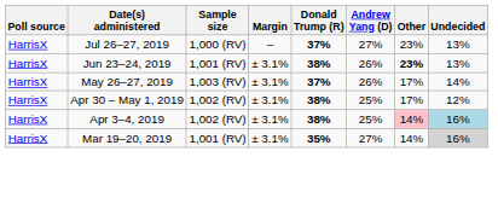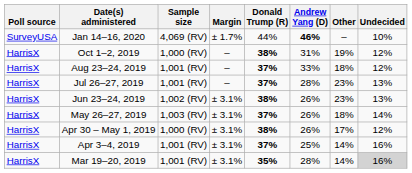 <table class="wikitable sortable" style="font-size:90%;text-align:center;">
 <tr valign=bottom style="font-size:90%;">
 <th>Poll source</th>
 <th>Date(s)<br>administered</th>
 <th>Sample<br>size</th>
 <th>Margin<br></th>
 <th>Donald<br>Trump (R)</th>
 <th><a href='#'>Andrew<br>Yang</a> (D)</th>
 <th>Other</th>
 <th>Undecided</th>
 </tr>
 <tr>
+<td style="text-align:left;"><a href='#'>SurveyUSA</a></td>
+<td>Jan 14–16, 2020</td>
+<td>4,069 (RV)</td>
+<td>± 1.7%</td>
+<td>44%</td>
+<td><strong>46%</strong></td>
+<td>–</td>
+<td>10%</td>
+</tr>
+<tr>
+<td style="text-align:left;"><a href='#'>HarrisX</a></td>
+<td>Oct 1–2, 2019</td>
+<td>1,000 (RV)</td>
+<td>–</td>
+<td><strong>38%</strong></td>
+<td>31%</td>
+<td>19%</td>
+<td>12%</td>
+</tr>
+<tr>
+<td style="text-align:left;"><a href='#'>HarrisX</a></td>
+<td>Aug 23–24, 2019</td>
+<td>1,001 (RV)</td>
+<td>–</td>
+<td><strong>37%</strong></td>
+<td>33%</td>
+<td>18%</td>
+<td>12%</td>
+</tr>
+<tr>
 <td style="text-align:left;"><a href='#'>HarrisX</a></td>
 <td>Jul 26–27, 2019</td>
-<td>1,000 (RV)</td>
+<td>1,001 (RV)</td>
 <td>–</td>
 <td><strong>37%</strong></td>
-<td>27%</td>
+<td>28%</td>
 <td>23%</td>
 <td>13%</td>
 </tr>
 <tr>
 <td style="text-align:left;"><a href='#'>HarrisX</a></td>
 <td>Jun 23–24, 2019</td>
-<td>1,001 (RV)</td>
+<td>1,002 (RV)</td>
 <td>± 3.1%</td>
 <td><strong>38%</strong></td>
 <td>26%</td>
-<td><strong>23%</strong></td>
+<td>23%</td>
 <td>13%</td>
 </tr>
 <tr>
 <td style="text-align:left;"><a href='#'>HarrisX</a></td>
 <td>May 26–27, 2019</td>
 <td>1,003 (RV)</td>
 <td>± 3.1%</td>
 <td><strong>37%</strong></td>
 <td>26%</td>
-<td>17%</td>
+<td>18%</td>
 <td>14%</td>
 </tr>
 <tr>
 <td style="text-align:left;"><a href='#'>HarrisX</a></td>
 <td>Apr 30 – May 1, 2019</td>
-<td>1,002 (RV)</td>
+<td>1,000 (RV)</td>
 <td>± 3.1%</td>
 <td><strong>38%</strong></td>
-<td>25%</td>
+<td>26%</td>
 <td>17%</td>
 <td>12%</td>
 </tr>
 <tr>
 <td style="text-align:left;"><a href='#'>HarrisX</a></td>
 <td>Apr 3–4, 2019</td>
-<td>1,002 (RV)</td>
+<td>1,001 (RV)</td>
 <td>± 3.1%</td>
-<td><strong>38%</strong></td>
+<td><strong>37%</strong></td>
 <td>25%</td>
-<td style="background: pink;">14%</td>
-<td style="background: lightblue;">16%</td>
+<td>14%</td>
+<td>16%</td>
 </tr>
 <tr>
 <td style="text-align:left;"><a href='#'>HarrisX</a></td>
 <td>Mar 19–20, 2019</td>
 <td>1,001 (RV)</td>
 <td>± 3.1%</td>
 <td><strong>35%</strong></td>
-<td>27%</td>
+<td>28%</td>
 <td>14%</td>
 <td style="background: lightgrey;">16%</td>
 </tr>
 </table>
